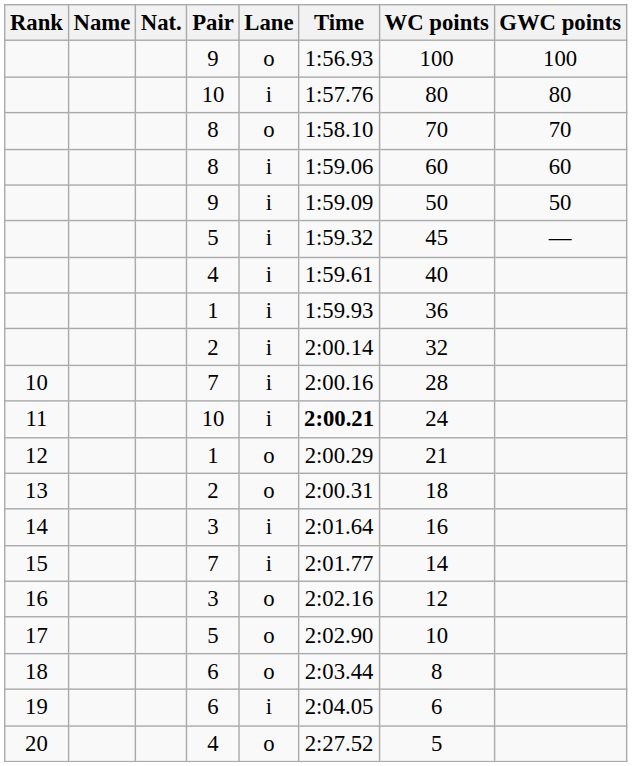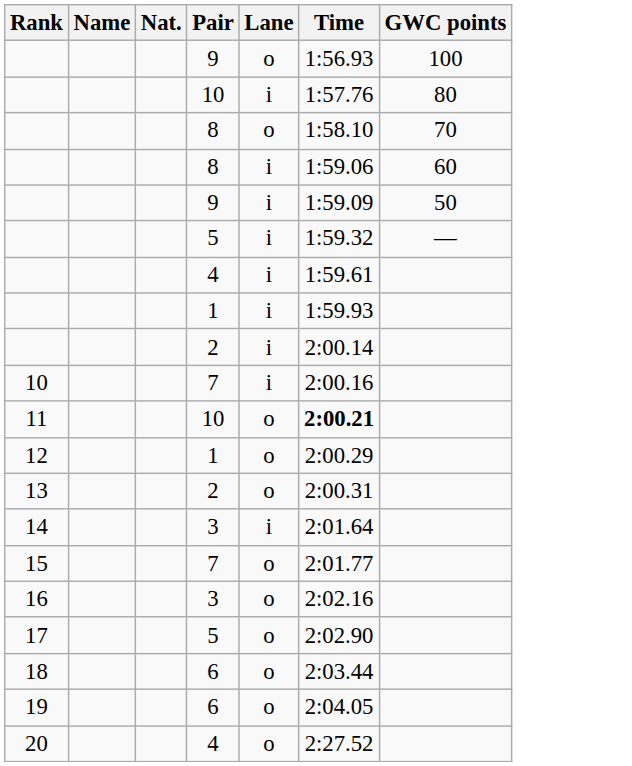 <table class="wikitable sortable" style="text-align:center">
 <tr>
 <th>Rank</th>
 <th>Name</th>
 <th>Nat.</th>
 <th>Pair</th>
 <th>Lane</th>
 <th>Time</th>
-<th>WC points</th>
 <th>GWC points</th>
 </tr>
 <tr>
 <td></td>
 <td align=left></td>
 <td></td>
 <td>9</td>
 <td>o</td>
 <td>1:56.93</td>
 <td>100</td>
-<td>100</td>
 </tr>
 <tr>
 <td></td>
 <td align=left></td>
 <td></td>
 <td>10</td>
 <td>i</td>
 <td>1:57.76</td>
-<td>80</td>
 <td>80</td>
 </tr>
 <tr>
 <td></td>
 <td align=left></td>
 <td></td>
 <td>8</td>
 <td>o</td>
 <td>1:58.10</td>
 <td>70</td>
-<td>70</td>
 </tr>
 <tr>
 <td></td>
 <td align=left></td>
 <td></td>
 <td>8</td>
 <td>i</td>
 <td>1:59.06</td>
-<td>60</td>
 <td>60</td>
 </tr>
 <tr>
 <td></td>
 <td align=left></td>
 <td></td>
 <td>9</td>
 <td>i</td>
 <td>1:59.09</td>
 <td>50</td>
-<td>50</td>
 </tr>
 <tr>
 <td></td>
 <td align=left></td>
 <td></td>
 <td>5</td>
 <td>i</td>
 <td>1:59.32</td>
-<td>45</td>
 <td>—</td>
 </tr>
 <tr>
 <td></td>
 <td align=left></td>
 <td></td>
 <td>4</td>
 <td>i</td>
 <td>1:59.61</td>
-<td>40</td>
 <td></td>
 </tr>
 <tr>
 <td></td>
 <td align=left></td>
 <td></td>
 <td>1</td>
 <td>i</td>
 <td>1:59.93</td>
-<td>36</td>
 <td></td>
 </tr>
 <tr>
 <td></td>
 <td align=left></td>
 <td></td>
 <td>2</td>
 <td>i</td>
 <td>2:00.14</td>
-<td>32</td>
 <td></td>
 </tr>
 <tr>
 <td>10</td>
 <td align=left></td>
 <td></td>
 <td>7</td>
 <td>i</td>
 <td>2:00.16</td>
-<td>28</td>
 <td></td>
 </tr>
 <tr>
 <td>11</td>
 <td align=left></td>
 <td></td>
 <td>10</td>
-<td>i</td>
+<td>o</td>
 <td><strong>2:00.21</strong></td>
-<td>24</td>
 <td></td>
 </tr>
 <tr>
 <td>12</td>
 <td align=left></td>
 <td></td>
 <td>1</td>
 <td>o</td>
 <td>2:00.29</td>
-<td>21</td>
 <td></td>
 </tr>
 <tr>
 <td>13</td>
 <td align=left></td>
 <td></td>
 <td>2</td>
 <td>o</td>
 <td>2:00.31</td>
-<td>18</td>
 <td></td>
 </tr>
 <tr>
 <td>14</td>
 <td align=left></td>
 <td></td>
 <td>3</td>
 <td>i</td>
 <td>2:01.64</td>
-<td>16</td>
 <td></td>
 </tr>
 <tr>
 <td>15</td>
 <td align=left></td>
 <td></td>
 <td>7</td>
-<td>i</td>
+<td>o</td>
 <td>2:01.77</td>
-<td>14</td>
 <td></td>
 </tr>
 <tr>
 <td>16</td>
 <td align=left></td>
 <td></td>
 <td>3</td>
 <td>o</td>
 <td>2:02.16</td>
-<td>12</td>
 <td></td>
 </tr>
 <tr>
 <td>17</td>
 <td align=left></td>
 <td></td>
 <td>5</td>
 <td>o</td>
 <td>2:02.90</td>
-<td>10</td>
 <td></td>
 </tr>
 <tr>
 <td>18</td>
 <td align=left></td>
 <td></td>
 <td>6</td>
 <td>o</td>
 <td>2:03.44</td>
-<td>8</td>
 <td></td>
 </tr>
 <tr>
 <td>19</td>
 <td align=left></td>
 <td></td>
 <td>6</td>
-<td>i</td>
+<td>o</td>
 <td>2:04.05</td>
-<td>6</td>
 <td></td>
 </tr>
 <tr>
 <td>20</td>
 <td align=left></td>
 <td></td>
 <td>4</td>
 <td>o</td>
 <td>2:27.52</td>
-<td>5</td>
 <td></td>
 </tr>
 </table>
